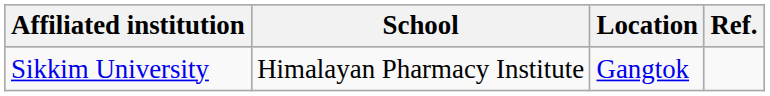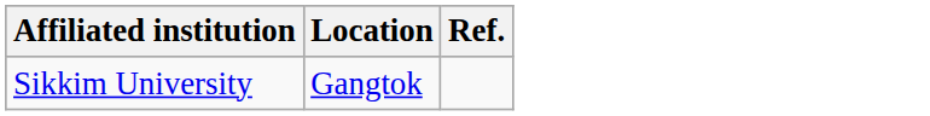 <table class="wikitable sortable">
 <tr>
 <th>Affiliated institution</th>
-<th>School</th>
 <th>Location</th>
 <th>Ref.</th>
 </tr>
 <tr>
 <td><a href='#'>Sikkim University</a></td>
-<td>Himalayan Pharmacy Institute</td>
 <td><a href='#'>Gangtok</a></td>
 <td></td>
 </tr>
 </table>
